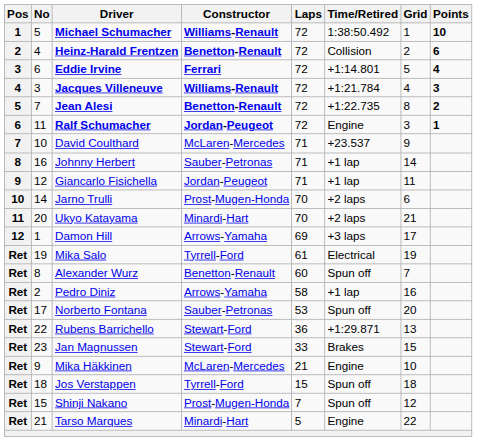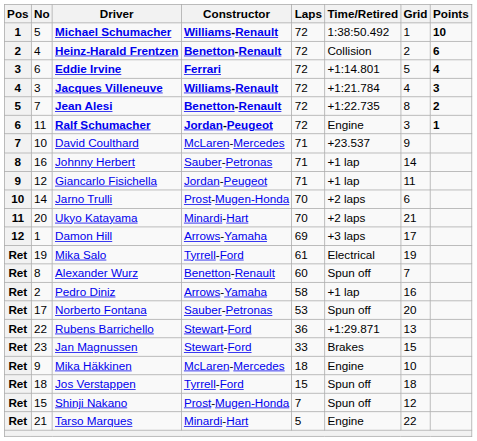 <table class="wikitable" style="font-size: 95%;">
 <tr>
 <th>Pos</th>
 <th>No</th>
 <th>Driver</th>
 <th>Constructor</th>
 <th>Laps</th>
 <th>Time/Retired</th>
 <th>Grid</th>
 <th>Points</th>
 </tr>
 <tr>
 <th>1</th>
 <td>5</td>
 <td> <strong><a href='#'>Michael Schumacher</a></strong></td>
 <td><strong><a href='#'>Williams</a>-<a href='#'>Renault</a></strong></td>
 <td>72</td>
 <td>1:38:50.492</td>
 <td>1</td>
 <td><strong>10</strong></td>
 </tr>
 <tr>
 <th>2</th>
 <td>4</td>
 <td> <strong><a href='#'>Heinz-Harald Frentzen</a></strong></td>
 <td><strong><a href='#'>Benetton</a>-<a href='#'>Renault</a></strong></td>
 <td>72</td>
 <td>Collision</td>
 <td>2</td>
 <td><strong>6</strong></td>
 </tr>
 <tr>
 <th>3</th>
 <td>6</td>
 <td> <strong><a href='#'>Eddie Irvine</a></strong></td>
 <td><strong><a href='#'>Ferrari</a></strong></td>
 <td>72</td>
 <td>+1:14.801</td>
 <td>5</td>
 <td><strong>4</strong></td>
 </tr>
 <tr>
 <th>4</th>
 <td>3</td>
 <td> <strong><a href='#'>Jacques Villeneuve</a></strong></td>
 <td><strong><a href='#'>Williams</a>-<a href='#'>Renault</a></strong></td>
 <td>72</td>
 <td>+1:21.784</td>
 <td>4</td>
 <td><strong>3</strong></td>
 </tr>
 <tr>
 <th>5</th>
 <td>7</td>
 <td> <strong><a href='#'>Jean Alesi</a></strong></td>
 <td><strong><a href='#'>Benetton</a>-<a href='#'>Renault</a></strong></td>
 <td>72</td>
 <td>+1:22.735</td>
 <td>8</td>
 <td><strong>2</strong></td>
 </tr>
 <tr>
 <th>6</th>
 <td>11</td>
 <td> <strong><a href='#'>Ralf Schumacher</a></strong></td>
 <td><strong><a href='#'>Jordan</a>-<a href='#'>Peugeot</a></strong></td>
 <td>72</td>
 <td>Engine</td>
 <td>3</td>
 <td><strong>1</strong></td>
 </tr>
 <tr>
 <th>7</th>
 <td>10</td>
 <td> <a href='#'>David Coulthard</a></td>
 <td><a href='#'>McLaren</a>-<a href='#'>Mercedes</a></td>
 <td>71</td>
 <td>+23.537</td>
 <td>9</td>
 <td> </td>
 </tr>
 <tr>
 <th>8</th>
 <td>16</td>
 <td> <a href='#'>Johnny Herbert</a></td>
 <td><a href='#'>Sauber</a>-<a href='#'>Petronas</a></td>
 <td>71</td>
 <td>+1 lap</td>
 <td>14</td>
 <td> </td>
 </tr>
 <tr>
 <th>9</th>
 <td>12</td>
 <td> <a href='#'>Giancarlo Fisichella</a></td>
 <td><a href='#'>Jordan</a>-<a href='#'>Peugeot</a></td>
 <td>71</td>
 <td>+1 lap</td>
 <td>11</td>
 <td> </td>
 </tr>
 <tr>
 <th>10</th>
 <td>14</td>
 <td> <a href='#'>Jarno Trulli</a></td>
 <td><a href='#'>Prost</a>-<a href='#'>Mugen-Honda</a></td>
 <td>70</td>
 <td>+2 laps</td>
 <td>6</td>
 <td> </td>
 </tr>
 <tr>
 <th>11</th>
 <td>20</td>
 <td> <a href='#'>Ukyo Katayama</a></td>
 <td><a href='#'>Minardi</a>-<a href='#'>Hart</a></td>
 <td>70</td>
 <td>+2 laps</td>
 <td>21</td>
 <td> </td>
 </tr>
 <tr>
 <th>12</th>
 <td>1</td>
 <td> <a href='#'>Damon Hill</a></td>
 <td><a href='#'>Arrows</a>-<a href='#'>Yamaha</a></td>
 <td>69</td>
 <td>+3 laps</td>
 <td>17</td>
 <td> </td>
 </tr>
 <tr>
 <th>Ret</th>
 <td>19</td>
 <td> <a href='#'>Mika Salo</a></td>
 <td><a href='#'>Tyrrell</a>-<a href='#'>Ford</a></td>
 <td>61</td>
 <td>Electrical</td>
 <td>19</td>
 <td> </td>
 </tr>
 <tr>
 <th>Ret</th>
 <td>8</td>
 <td> <a href='#'>Alexander Wurz</a></td>
 <td><a href='#'>Benetton</a>-<a href='#'>Renault</a></td>
 <td>60</td>
 <td>Spun off</td>
 <td>7</td>
 <td> </td>
 </tr>
 <tr>
 <th>Ret</th>
 <td>2</td>
 <td> <a href='#'>Pedro Diniz</a></td>
 <td><a href='#'>Arrows</a>-<a href='#'>Yamaha</a></td>
 <td>58</td>
 <td>+1 lap</td>
 <td>16</td>
 <td> </td>
 </tr>
 <tr>
 <th>Ret</th>
 <td>17</td>
 <td> <a href='#'>Norberto Fontana</a></td>
 <td><a href='#'>Sauber</a>-<a href='#'>Petronas</a></td>
 <td>53</td>
 <td>Spun off</td>
 <td>20</td>
 <td> </td>
 </tr>
 <tr>
 <th>Ret</th>
 <td>22</td>
 <td> <a href='#'>Rubens Barrichello</a></td>
 <td><a href='#'>Stewart</a>-<a href='#'>Ford</a></td>
 <td>36</td>
 <td>+1:29.871</td>
 <td>13</td>
 <td> </td>
 </tr>
 <tr>
 <th>Ret</th>
 <td>23</td>
 <td> <a href='#'>Jan Magnussen</a></td>
 <td><a href='#'>Stewart</a>-<a href='#'>Ford</a></td>
 <td>33</td>
 <td>Brakes</td>
 <td>15</td>
 <td> </td>
 </tr>
 <tr>
 <th>Ret</th>
 <td>9</td>
 <td> <a href='#'>Mika Häkkinen</a></td>
 <td><a href='#'>McLaren</a>-<a href='#'>Mercedes</a></td>
-<td>21</td>
+<td>18</td>
 <td>Engine</td>
 <td>10</td>
 <td> </td>
 </tr>
 <tr>
 <th>Ret</th>
 <td>18</td>
 <td> <a href='#'>Jos Verstappen</a></td>
 <td><a href='#'>Tyrrell</a>-<a href='#'>Ford</a></td>
 <td>15</td>
 <td>Spun off</td>
 <td>18</td>
 <td> </td>
 </tr>
 <tr>
 <th>Ret</th>
 <td>15</td>
 <td> <a href='#'>Shinji Nakano</a></td>
 <td><a href='#'>Prost</a>-<a href='#'>Mugen-Honda</a></td>
 <td>7</td>
 <td>Spun off</td>
 <td>12</td>
 <td> </td>
 </tr>
 <tr>
 <th>Ret</th>
 <td>21</td>
 <td> <a href='#'>Tarso Marques</a></td>
 <td><a href='#'>Minardi</a>-<a href='#'>Hart</a></td>
 <td>5</td>
 <td>Engine</td>
 <td>22</td>
 <td> </td>
 </tr>
 <tr>
 <th colspan="8"></th>
 </tr>
 </table>
